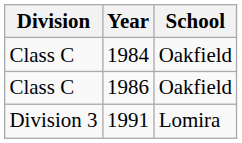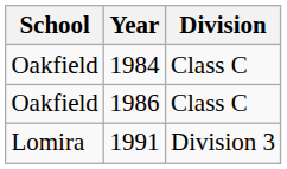 <table class="wikitable">
 <tr>
+<th>School</th>
+<th>Year</th>
 <th>Division</th>
-<th>Year</th>
-<th>School</th>
 </tr>
 <tr>
+<td>Oakfield</td>
+<td>1984</td>
 <td>Class C</td>
-<td>1984</td>
-<td>Oakfield</td>
 </tr>
 <tr>
+<td>Oakfield</td>
+<td>1986</td>
 <td>Class C</td>
-<td>1986</td>
-<td>Oakfield</td>
 </tr>
 <tr>
+<td>Lomira</td>
+<td>1991</td>
 <td>Division 3</td>
-<td>1991</td>
-<td>Lomira</td>
 </tr>
 </table>
